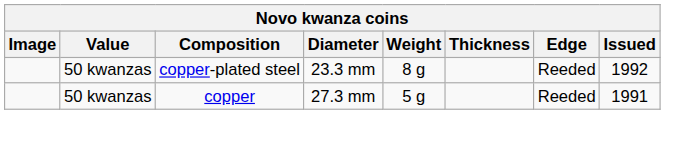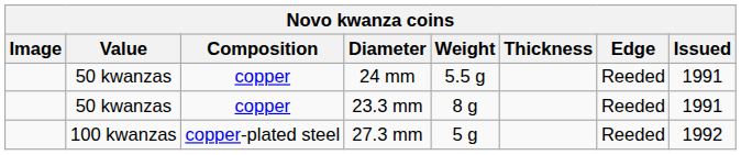 <table class="wikitable" style="font-size: 90%">
 <tr>
 <th colspan="8">Novo kwanza coins</th>
 </tr>
 <tr>
 <th>Image</th>
 <th>Value</th>
 <th>Composition</th>
 <th>Diameter</th>
 <th>Weight</th>
 <th>Thickness</th>
 <th>Edge</th>
 <th>Issued</th>
 </tr>
 <tr style="text-align:center">
 <td></td>
 <td>50 kwanzas</td>
-<td><a href='#'>copper</a>-plated steel</td>
-<td>23.3 mm</td>
-<td>8 g</td>
+<td><a href='#'>copper</a></td>
+<td>24 mm</td>
+<td>5.5 g</td>
 <td></td>
 <td>Reeded</td>
-<td>1992</td>
+<td>1991</td>
 </tr>
 <tr style="text-align:center">
 <td></td>
 <td>50 kwanzas</td>
 <td><a href='#'>copper</a></td>
+<td>23.3 mm</td>
+<td>8 g</td>
+<td></td>
+<td>Reeded</td>
+<td>1991</td>
+</tr>
+<tr style="text-align:center">
+<td></td>
+<td>100 kwanzas</td>
+<td><a href='#'>copper</a>-plated steel</td>
 <td>27.3 mm</td>
 <td>5 g</td>
 <td></td>
 <td>Reeded</td>
-<td>1991</td>
+<td>1992</td>
 </tr>
 </table>
